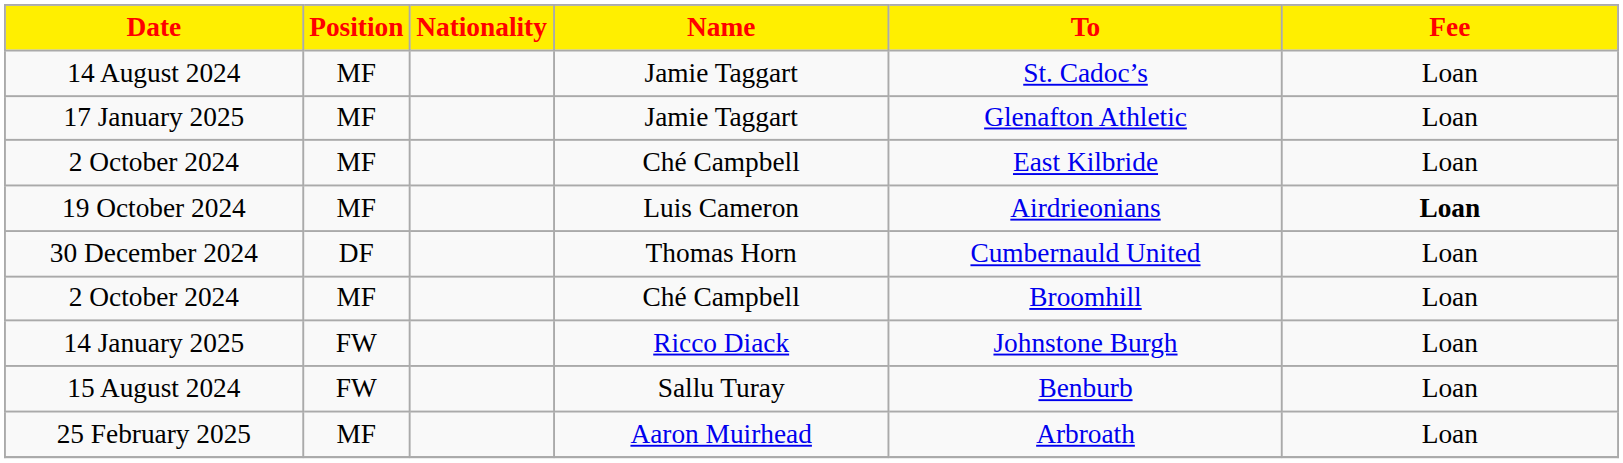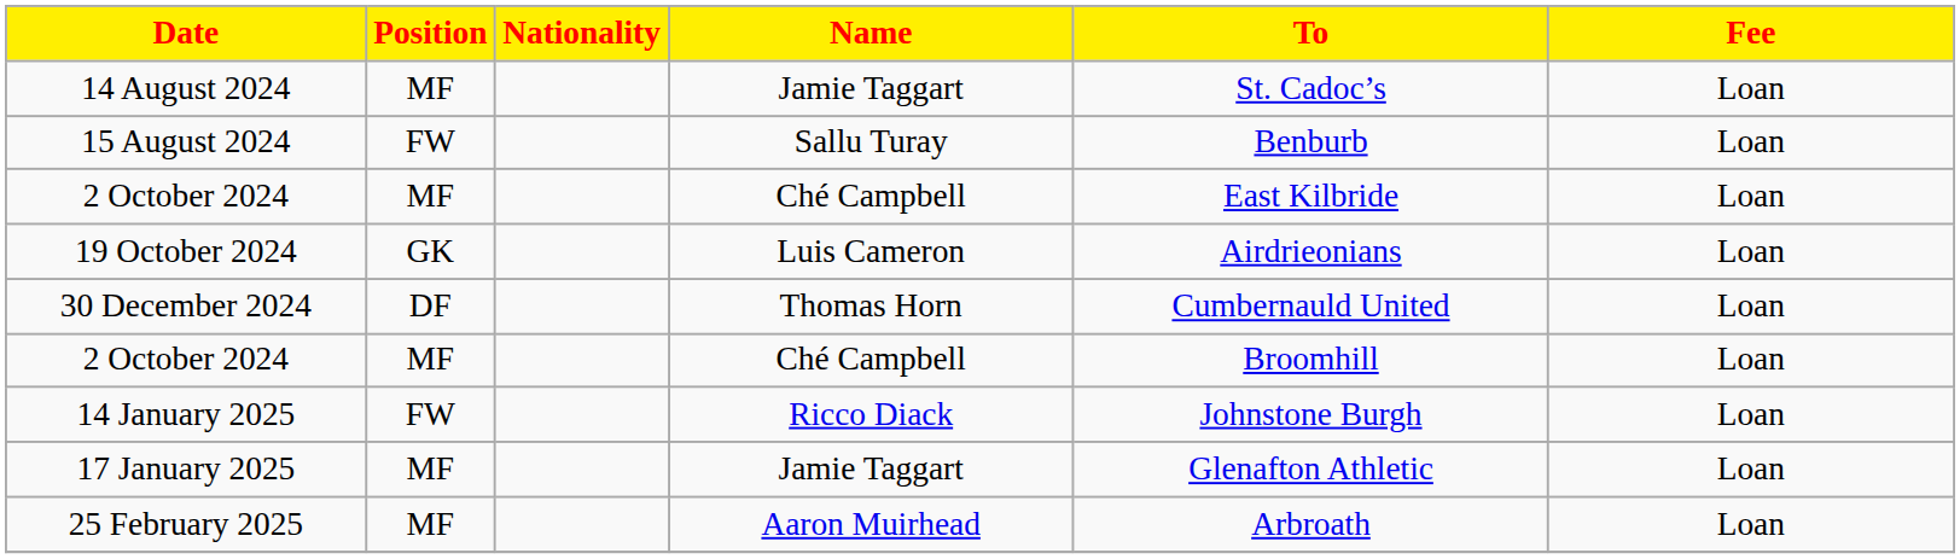 <table class="wikitable"  style="text-align:center; font-size:90%; ">
 <tr>
 <th style="background:#FFEF00; color:red; width:150px;">Date</th>
 <th style="background:#FFEF00; color:red; width:45px;">Position</th>
 <th style="background:#FFEF00; color:red; width:45px;">Nationality</th>
 <th style="background:#FFEF00; color:red; width:170px;">Name</th>
 <th style="background:#FFEF00; color:red; width:200px;">To</th>
 <th style="background:#FFEF00; color:red; width:170px;">Fee</th>
 </tr>
 <tr>
 <td>14 August 2024</td>
 <td>MF</td>
 <td></td>
 <td>Jamie Taggart</td>
 <td><a href='#'>St. Cadoc’s</a></td>
 <td>Loan</td>
 </tr>
 <tr>
-<td>17 January 2025</td>
-<td>MF</td>
+<td>15 August 2024</td>
+<td>FW</td>
 <td></td>
-<td>Jamie Taggart</td>
-<td><a href='#'>Glenafton Athletic</a></td>
+<td>Sallu Turay</td>
+<td><a href='#'>Benburb</a></td>
 <td>Loan</td>
 </tr>
 <tr>
 <td>2 October 2024</td>
 <td>MF</td>
 <td></td>
 <td>Ché Campbell</td>
 <td><a href='#'>East Kilbride</a></td>
 <td>Loan</td>
 </tr>
 <tr>
 <td>19 October 2024</td>
-<td>MF</td>
+<td>GK</td>
 <td></td>
 <td>Luis Cameron</td>
 <td><a href='#'>Airdrieonians</a></td>
-<td><strong>Loan</strong></td>
+<td>Loan</td>
 </tr>
 <tr>
 <td>30 December 2024</td>
 <td>DF</td>
 <td></td>
 <td>Thomas Horn</td>
 <td><a href='#'>Cumbernauld United</a></td>
 <td>Loan</td>
 </tr>
 <tr>
 <td>2 October 2024</td>
 <td>MF</td>
 <td></td>
 <td>Ché Campbell</td>
 <td><a href='#'>Broomhill</a></td>
 <td>Loan</td>
 </tr>
 <tr>
 <td>14 January 2025</td>
 <td>FW</td>
 <td></td>
 <td><a href='#'>Ricco Diack</a></td>
 <td><a href='#'>Johnstone Burgh</a></td>
 <td>Loan</td>
 </tr>
 <tr>
-<td>15 August 2024</td>
-<td>FW</td>
+<td>17 January 2025</td>
+<td>MF</td>
 <td></td>
-<td>Sallu Turay</td>
-<td><a href='#'>Benburb</a></td>
+<td>Jamie Taggart</td>
+<td><a href='#'>Glenafton Athletic</a></td>
 <td>Loan</td>
 </tr>
 <tr>
 <td>25 February 2025</td>
 <td>MF</td>
 <td></td>
 <td><a href='#'>Aaron Muirhead</a></td>
 <td><a href='#'>Arbroath</a></td>
 <td>Loan</td>
 </tr>
 <tr>
 </tr>
 </table>
